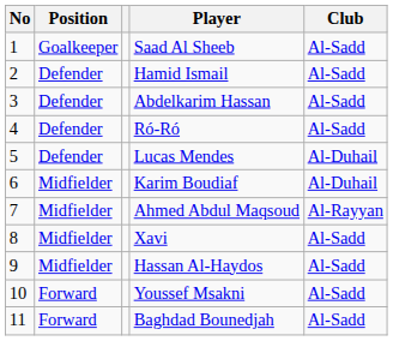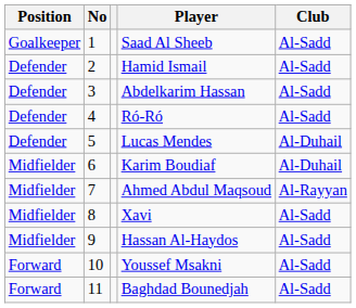 <table class="wikitable sortable">
 <tr>
+<th><strong>Position</strong></th>
 <th><strong>No</strong></th>
-<th><strong>Position</strong></th>
 <th></th>
 <th><strong>Player</strong></th>
 <th>Club</th>
 </tr>
 <tr>
+<td><a href='#'>Goalkeeper</a></td>
 <td>1</td>
-<td><a href='#'>Goalkeeper</a></td>
 <td></td>
 <td><a href='#'>Saad Al Sheeb</a></td>
 <td><a href='#'>Al-Sadd</a></td>
 </tr>
 <tr>
+<td><a href='#'>Defender</a></td>
 <td>2</td>
-<td><a href='#'>Defender</a></td>
 <td></td>
 <td><a href='#'>Hamid Ismail</a></td>
 <td><a href='#'>Al-Sadd</a></td>
 </tr>
 <tr>
+<td><a href='#'>Defender</a></td>
 <td>3</td>
-<td><a href='#'>Defender</a></td>
 <td></td>
 <td><a href='#'>Abdelkarim Hassan</a></td>
 <td><a href='#'>Al-Sadd</a></td>
 </tr>
 <tr>
+<td><a href='#'>Defender</a></td>
 <td>4</td>
-<td><a href='#'>Defender</a></td>
 <td></td>
 <td><a href='#'>Ró-Ró</a></td>
 <td><a href='#'>Al-Sadd</a></td>
 </tr>
 <tr>
+<td><a href='#'>Defender</a></td>
 <td>5</td>
-<td><a href='#'>Defender</a></td>
 <td></td>
 <td><a href='#'>Lucas Mendes</a></td>
 <td><a href='#'>Al-Duhail</a></td>
 </tr>
 <tr>
+<td><a href='#'>Midfielder</a></td>
 <td>6</td>
-<td><a href='#'>Midfielder</a></td>
 <td></td>
 <td><a href='#'>Karim Boudiaf</a></td>
 <td><a href='#'>Al-Duhail</a></td>
 </tr>
 <tr>
+<td><a href='#'>Midfielder</a></td>
 <td>7</td>
-<td><a href='#'>Midfielder</a></td>
 <td></td>
 <td><a href='#'>Ahmed Abdul Maqsoud</a></td>
 <td><a href='#'>Al-Rayyan</a></td>
 </tr>
 <tr>
+<td><a href='#'>Midfielder</a></td>
 <td>8</td>
-<td><a href='#'>Midfielder</a></td>
 <td></td>
 <td><a href='#'>Xavi</a></td>
 <td><a href='#'>Al-Sadd</a></td>
 </tr>
 <tr>
+<td><a href='#'>Midfielder</a></td>
 <td>9</td>
-<td><a href='#'>Midfielder</a></td>
 <td></td>
 <td><a href='#'>Hassan Al-Haydos</a></td>
 <td><a href='#'>Al-Sadd</a></td>
 </tr>
 <tr>
+<td><a href='#'>Forward</a></td>
 <td>10</td>
-<td><a href='#'>Forward</a></td>
 <td></td>
 <td><a href='#'>Youssef Msakni</a></td>
 <td><a href='#'>Al-Sadd</a></td>
 </tr>
 <tr>
+<td><a href='#'>Forward</a></td>
 <td>11</td>
-<td><a href='#'>Forward</a></td>
 <td></td>
 <td><a href='#'>Baghdad Bounedjah</a></td>
 <td><a href='#'>Al-Sadd</a></td>
 </tr>
 </table>
